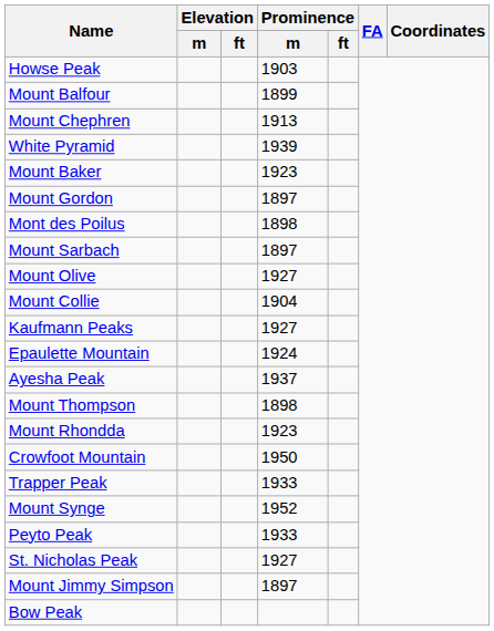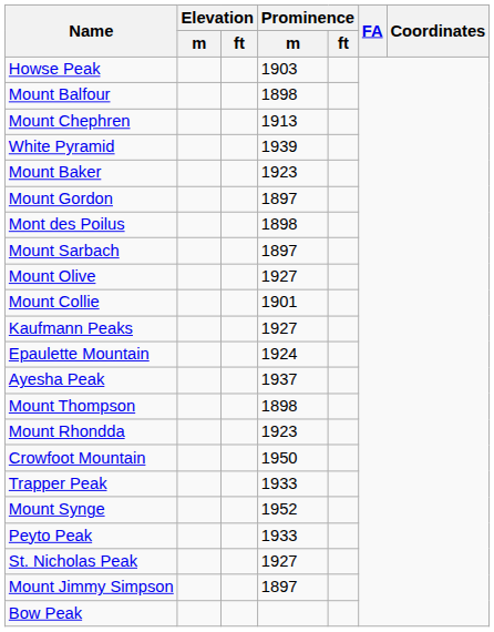 <table class="wikitable sortable">
 <tr>
 <th rowspan=2>Name</th>
 <th colspan=2>Elevation</th>
 <th colspan=2>Prominence</th>
 <th rowspan=2><a href='#'>FA</a></th>
 <th rowspan=2>Coordinates</th>
 </tr>
 <tr>
 <th>m</th>
 <th>ft</th>
 <th>m</th>
 <th>ft</th>
 </tr>
 <tr>
 <td><a href='#'>Howse Peak</a></td>
 <td></td>
 <td><br></td>
 <td>1903</td>
 <td></td>
 </tr>
 <tr>
 <td><a href='#'>Mount Balfour</a></td>
 <td></td>
 <td></td>
-<td>1899</td>
+<td>1898</td>
 <td></td>
 </tr>
 <tr>
 <td><a href='#'>Mount Chephren</a></td>
 <td></td>
 <td></td>
 <td>1913</td>
 <td></td>
 </tr>
 <tr>
 <td><a href='#'>White Pyramid</a></td>
 <td></td>
 <td></td>
 <td>1939</td>
 <td></td>
 </tr>
 <tr>
 <td><a href='#'>Mount Baker</a></td>
 <td></td>
 <td></td>
 <td>1923</td>
 <td></td>
 </tr>
 <tr>
 <td><a href='#'>Mount Gordon</a></td>
 <td></td>
 <td></td>
 <td>1897</td>
 <td></td>
 </tr>
 <tr>
 <td><a href='#'>Mont des Poilus</a></td>
 <td></td>
 <td></td>
 <td>1898</td>
 <td></td>
 </tr>
 <tr>
 <td><a href='#'>Mount Sarbach</a></td>
 <td></td>
 <td></td>
 <td>1897</td>
 <td></td>
 </tr>
 <tr>
 <td><a href='#'>Mount Olive</a></td>
 <td></td>
 <td></td>
 <td>1927</td>
 <td></td>
 </tr>
 <tr>
 <td><a href='#'>Mount Collie</a></td>
 <td></td>
 <td></td>
-<td>1904</td>
+<td>1901</td>
 <td></td>
 </tr>
 <tr>
 <td><a href='#'>Kaufmann Peaks</a></td>
 <td></td>
 <td></td>
 <td>1927</td>
 <td></td>
 </tr>
 <tr>
 <td><a href='#'>Epaulette Mountain</a></td>
 <td></td>
 <td></td>
 <td>1924</td>
 <td></td>
 </tr>
 <tr>
 <td><a href='#'>Ayesha Peak</a></td>
 <td></td>
 <td></td>
 <td>1937</td>
 <td></td>
 </tr>
 <tr>
 <td><a href='#'>Mount Thompson</a></td>
 <td></td>
 <td></td>
 <td>1898</td>
 <td></td>
 </tr>
 <tr>
 <td><a href='#'>Mount Rhondda</a></td>
 <td></td>
 <td></td>
 <td>1923</td>
 <td></td>
 </tr>
 <tr>
 <td><a href='#'>Crowfoot Mountain</a></td>
 <td></td>
 <td></td>
 <td>1950</td>
 <td></td>
 </tr>
 <tr>
 <td><a href='#'>Trapper Peak</a></td>
 <td></td>
 <td></td>
 <td>1933</td>
 <td></td>
 </tr>
 <tr>
 <td><a href='#'>Mount Synge</a></td>
 <td></td>
 <td></td>
 <td>1952</td>
 <td></td>
 </tr>
 <tr>
 <td><a href='#'>Peyto Peak</a></td>
 <td></td>
 <td></td>
 <td>1933</td>
 <td></td>
 </tr>
 <tr>
 <td><a href='#'>St. Nicholas Peak</a></td>
 <td></td>
 <td></td>
 <td>1927</td>
 <td></td>
 </tr>
 <tr>
 <td><a href='#'>Mount Jimmy Simpson</a></td>
 <td></td>
 <td></td>
 <td>1897</td>
 <td></td>
 </tr>
 <tr>
 <td><a href='#'>Bow Peak</a></td>
 <td></td>
 <td></td>
 <td> </td>
 <td></td>
 </tr>
 </table>
